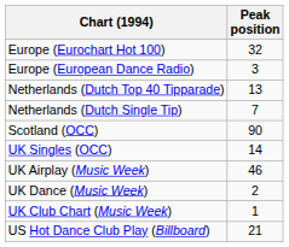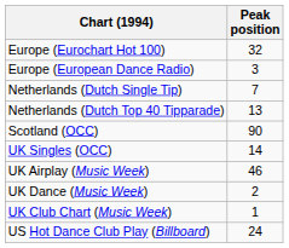 <table class="wikitable sortable">
 <tr>
 <th>Chart (1994)</th>
 <th>Peak<br>position</th>
 </tr>
 <tr>
 <td>Europe (<a href='#'>Eurochart Hot 100</a>)</td>
 <td align="center">32</td>
 </tr>
 <tr>
 <td>Europe (<a href='#'>European Dance Radio</a>)</td>
 <td align="center">3</td>
 </tr>
 <tr>
+<td>Netherlands (<a href='#'>Dutch Single Tip</a>)</td>
+<td align="center">7</td>
+</tr>
+<tr>
 <td>Netherlands (<a href='#'>Dutch Top 40 Tipparade</a>)</td>
 <td align="center">13</td>
-</tr>
-<tr>
-<td>Netherlands (<a href='#'>Dutch Single Tip</a>)</td>
-<td align="center">7</td>
 </tr>
 <tr>
 <td>Scotland (<a href='#'>OCC</a>)</td>
 <td align="center">90</td>
 </tr>
 <tr>
 <td><a href='#'>UK Singles</a> (<a href='#'>OCC</a>)</td>
 <td align="center">14</td>
 </tr>
 <tr>
 <td>UK Airplay (<em><a href='#'>Music Week</a></em>)</td>
 <td align="center">46</td>
 </tr>
 <tr>
 <td>UK Dance (<em><a href='#'>Music Week</a></em>)</td>
 <td align="center">2</td>
 </tr>
 <tr>
 <td><a href='#'>UK Club Chart</a> (<em><a href='#'>Music Week</a></em>)</td>
 <td align="center">1</td>
 </tr>
 <tr>
 <td>US <a href='#'>Hot Dance Club Play</a> (<em><a href='#'>Billboard</a></em>)</td>
-<td align="center">21</td>
+<td align="center">24</td>
 </tr>
 </table>
